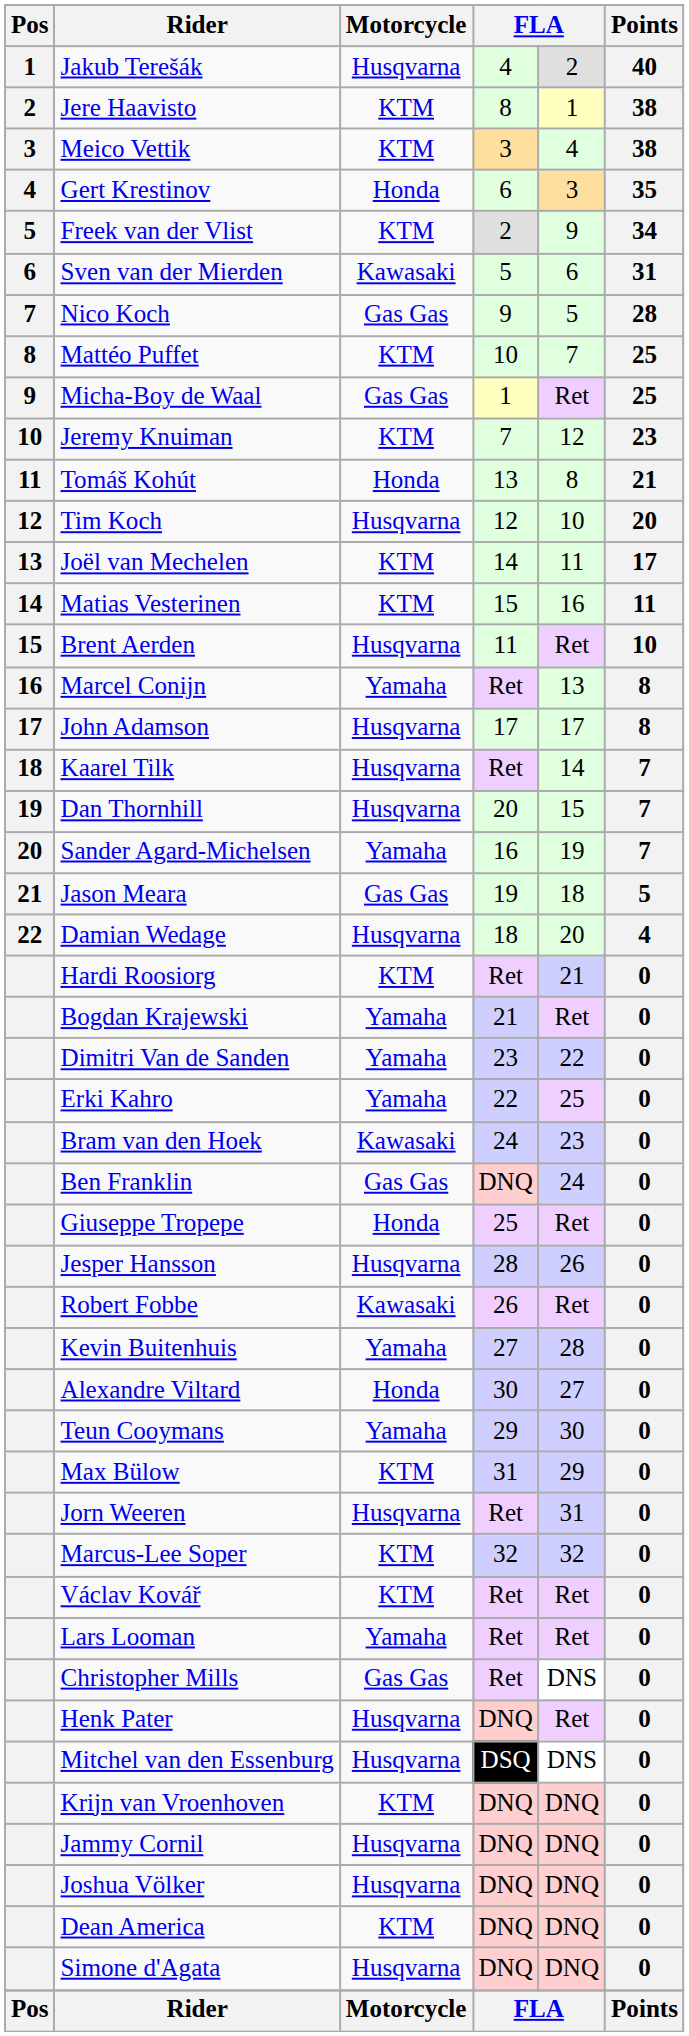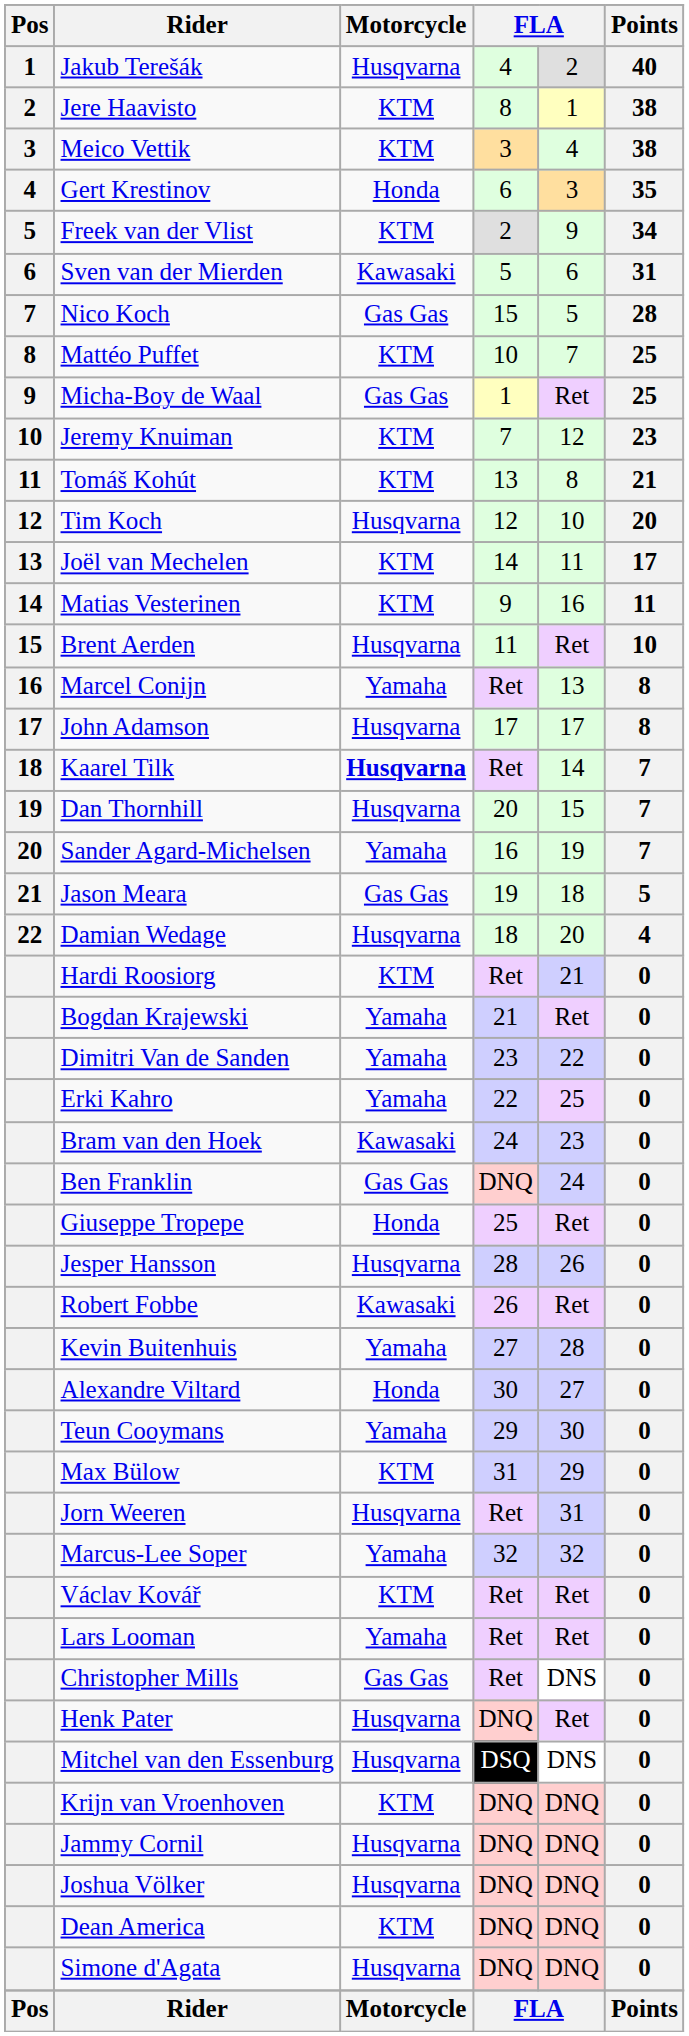 <table class="wikitable" style="font-size: 80%; text-align:center">
 <tr valign="top">
 <th valign="middle">Pos</th>
 <th valign="middle">Rider</th>
 <th valign="middle">Motorcycle</th>
 <th colspan=2><a href='#'>FLA</a><br></th>
 <th valign="middle">Points</th>
 </tr>
 <tr>
 <th>1</th>
 <td align=left> <a href='#'>Jakub Terešák</a></td>
 <td><a href='#'>Husqvarna</a></td>
 <td style="background:#dfffdf;">4</td>
 <td style="background:#dfdfdf;">2</td>
 <th>40</th>
 </tr>
 <tr>
 <th>2</th>
 <td align=left> <a href='#'>Jere Haavisto</a></td>
 <td><a href='#'>KTM</a></td>
 <td style="background:#dfffdf;">8</td>
 <td style="background:#ffffbf;">1</td>
 <th>38</th>
 </tr>
 <tr>
 <th>3</th>
 <td align=left> <a href='#'>Meico Vettik</a></td>
 <td><a href='#'>KTM</a></td>
 <td style="background:#ffdf9f;">3</td>
 <td style="background:#dfffdf;">4</td>
 <th>38</th>
 </tr>
 <tr>
 <th>4</th>
 <td align=left> <a href='#'>Gert Krestinov</a></td>
 <td><a href='#'>Honda</a></td>
 <td style="background:#dfffdf;">6</td>
 <td style="background:#ffdf9f;">3</td>
 <th>35</th>
 </tr>
 <tr>
 <th>5</th>
 <td align=left> <a href='#'>Freek van der Vlist</a></td>
 <td><a href='#'>KTM</a></td>
 <td style="background:#dfdfdf;">2</td>
 <td style="background:#dfffdf;">9</td>
 <th>34</th>
 </tr>
 <tr>
 <th>6</th>
 <td align=left> <a href='#'>Sven van der Mierden</a></td>
 <td><a href='#'>Kawasaki</a></td>
 <td style="background:#dfffdf;">5</td>
 <td style="background:#dfffdf;">6</td>
 <th>31</th>
 </tr>
 <tr>
 <th>7</th>
 <td align=left> <a href='#'>Nico Koch</a></td>
 <td><a href='#'>Gas Gas</a></td>
-<td style="background:#dfffdf;">9</td>
+<td style="background:#dfffdf;">15</td>
 <td style="background:#dfffdf;">5</td>
 <th>28</th>
 </tr>
 <tr>
 <th>8</th>
 <td align=left> <a href='#'>Mattéo Puffet</a></td>
 <td><a href='#'>KTM</a></td>
 <td style="background:#dfffdf;">10</td>
 <td style="background:#dfffdf;">7</td>
 <th>25</th>
 </tr>
 <tr>
 <th>9</th>
 <td align=left> <a href='#'>Micha-Boy de Waal</a></td>
 <td><a href='#'>Gas Gas</a></td>
 <td style="background:#ffffbf;">1</td>
 <td style="background:#efcfff;">Ret</td>
 <th>25</th>
 </tr>
 <tr>
 <th>10</th>
 <td align=left> <a href='#'>Jeremy Knuiman</a></td>
 <td><a href='#'>KTM</a></td>
 <td style="background:#dfffdf;">7</td>
 <td style="background:#dfffdf;">12</td>
 <th>23</th>
 </tr>
 <tr>
 <th>11</th>
 <td align=left> <a href='#'>Tomáš Kohút</a></td>
-<td><a href='#'>Honda</a></td>
+<td><a href='#'>KTM</a></td>
 <td style="background:#dfffdf;">13</td>
 <td style="background:#dfffdf;">8</td>
 <th>21</th>
 </tr>
 <tr>
 <th>12</th>
 <td align=left> <a href='#'>Tim Koch</a></td>
 <td><a href='#'>Husqvarna</a></td>
 <td style="background:#dfffdf;">12</td>
 <td style="background:#dfffdf;">10</td>
 <th>20</th>
 </tr>
 <tr>
 <th>13</th>
 <td align=left> <a href='#'>Joël van Mechelen</a></td>
 <td><a href='#'>KTM</a></td>
 <td style="background:#dfffdf;">14</td>
 <td style="background:#dfffdf;">11</td>
 <th>17</th>
 </tr>
 <tr>
 <th>14</th>
 <td align=left> <a href='#'>Matias Vesterinen</a></td>
 <td><a href='#'>KTM</a></td>
-<td style="background:#dfffdf;">15</td>
+<td style="background:#dfffdf;">9</td>
 <td style="background:#dfffdf;">16</td>
 <th>11</th>
 </tr>
 <tr>
 <th>15</th>
 <td align=left> <a href='#'>Brent Aerden</a></td>
 <td><a href='#'>Husqvarna</a></td>
 <td style="background:#dfffdf;">11</td>
 <td style="background:#efcfff;">Ret</td>
 <th>10</th>
 </tr>
 <tr>
 <th>16</th>
 <td align=left> <a href='#'>Marcel Conijn</a></td>
 <td><a href='#'>Yamaha</a></td>
 <td style="background:#efcfff;">Ret</td>
 <td style="background:#dfffdf;">13</td>
 <th>8</th>
 </tr>
 <tr>
 <th>17</th>
 <td align=left> <a href='#'>John Adamson</a></td>
 <td><a href='#'>Husqvarna</a></td>
 <td style="background:#dfffdf;">17</td>
 <td style="background:#dfffdf;">17</td>
 <th>8</th>
 </tr>
 <tr>
 <th>18</th>
 <td align=left> <a href='#'>Kaarel Tilk</a></td>
-<td><a href='#'>Husqvarna</a></td>
+<td><strong><a href='#'>Husqvarna</a></strong></td>
 <td style="background:#efcfff;">Ret</td>
 <td style="background:#dfffdf;">14</td>
 <th>7</th>
 </tr>
 <tr>
 <th>19</th>
 <td align=left> <a href='#'>Dan Thornhill</a></td>
 <td><a href='#'>Husqvarna</a></td>
 <td style="background:#dfffdf;">20</td>
 <td style="background:#dfffdf;">15</td>
 <th>7</th>
 </tr>
 <tr>
 <th>20</th>
 <td align=left> <a href='#'>Sander Agard-Michelsen</a></td>
 <td><a href='#'>Yamaha</a></td>
 <td style="background:#dfffdf;">16</td>
 <td style="background:#dfffdf;">19</td>
 <th>7</th>
 </tr>
 <tr>
 <th>21</th>
 <td align=left> <a href='#'>Jason Meara</a></td>
 <td><a href='#'>Gas Gas</a></td>
 <td style="background:#dfffdf;">19</td>
 <td style="background:#dfffdf;">18</td>
 <th>5</th>
 </tr>
 <tr>
 <th>22</th>
 <td align=left> <a href='#'>Damian Wedage</a></td>
 <td><a href='#'>Husqvarna</a></td>
 <td style="background:#dfffdf;">18</td>
 <td style="background:#dfffdf;">20</td>
 <th>4</th>
 </tr>
 <tr>
 <th></th>
 <td align=left> <a href='#'>Hardi Roosiorg</a></td>
 <td><a href='#'>KTM</a></td>
 <td style="background:#efcfff;">Ret</td>
 <td style="background:#cfcfff;">21</td>
 <th>0</th>
 </tr>
 <tr>
 <th></th>
 <td align=left> <a href='#'>Bogdan Krajewski</a></td>
 <td><a href='#'>Yamaha</a></td>
 <td style="background:#cfcfff;">21</td>
 <td style="background:#efcfff;">Ret</td>
 <th>0</th>
 </tr>
 <tr>
 <th></th>
 <td align=left> <a href='#'>Dimitri Van de Sanden</a></td>
 <td><a href='#'>Yamaha</a></td>
 <td style="background:#cfcfff;">23</td>
 <td style="background:#cfcfff;">22</td>
 <th>0</th>
 </tr>
 <tr>
 <th></th>
 <td align=left> <a href='#'>Erki Kahro</a></td>
 <td><a href='#'>Yamaha</a></td>
 <td style="background:#cfcfff;">22</td>
 <td style="background:#efcfff;">25</td>
 <th>0</th>
 </tr>
 <tr>
 <th></th>
 <td align=left> <a href='#'>Bram van den Hoek</a></td>
 <td><a href='#'>Kawasaki</a></td>
 <td style="background:#cfcfff;">24</td>
 <td style="background:#cfcfff;">23</td>
 <th>0</th>
 </tr>
 <tr>
 <th></th>
 <td align=left> <a href='#'>Ben Franklin</a></td>
 <td><a href='#'>Gas Gas</a></td>
 <td style="background:#ffcfcf;">DNQ</td>
 <td style="background:#cfcfff;">24</td>
 <th>0</th>
 </tr>
 <tr>
 <th></th>
 <td align=left> <a href='#'>Giuseppe Tropepe</a></td>
 <td><a href='#'>Honda</a></td>
 <td style="background:#efcfff;">25</td>
 <td style="background:#efcfff;">Ret</td>
 <th>0</th>
 </tr>
 <tr>
 <th></th>
 <td align=left> <a href='#'>Jesper Hansson</a></td>
 <td><a href='#'>Husqvarna</a></td>
 <td style="background:#cfcfff;">28</td>
 <td style="background:#cfcfff;">26</td>
 <th>0</th>
 </tr>
 <tr>
 <th></th>
 <td align=left> <a href='#'>Robert Fobbe</a></td>
 <td><a href='#'>Kawasaki</a></td>
 <td style="background:#efcfff;">26</td>
 <td style="background:#efcfff;">Ret</td>
 <th>0</th>
 </tr>
 <tr>
 <th></th>
 <td align=left> <a href='#'>Kevin Buitenhuis</a></td>
 <td><a href='#'>Yamaha</a></td>
 <td style="background:#cfcfff;">27</td>
 <td style="background:#cfcfff;">28</td>
 <th>0</th>
 </tr>
 <tr>
 <th></th>
 <td align=left> <a href='#'>Alexandre Viltard</a></td>
 <td><a href='#'>Honda</a></td>
 <td style="background:#cfcfff;">30</td>
 <td style="background:#cfcfff;">27</td>
 <th>0</th>
 </tr>
 <tr>
 <th></th>
 <td align=left> <a href='#'>Teun Cooymans</a></td>
 <td><a href='#'>Yamaha</a></td>
 <td style="background:#cfcfff;">29</td>
 <td style="background:#cfcfff;">30</td>
 <th>0</th>
 </tr>
 <tr>
 <th></th>
 <td align=left> <a href='#'>Max Bülow</a></td>
 <td><a href='#'>KTM</a></td>
 <td style="background:#cfcfff;">31</td>
 <td style="background:#cfcfff;">29</td>
 <th>0</th>
 </tr>
 <tr>
 <th></th>
 <td align=left> <a href='#'>Jorn Weeren</a></td>
 <td><a href='#'>Husqvarna</a></td>
 <td style="background:#efcfff;">Ret</td>
 <td style="background:#cfcfff;">31</td>
 <th>0</th>
 </tr>
 <tr>
 <th></th>
 <td align=left> <a href='#'>Marcus-Lee Soper</a></td>
-<td><a href='#'>KTM</a></td>
+<td><a href='#'>Yamaha</a></td>
 <td style="background:#cfcfff;">32</td>
 <td style="background:#cfcfff;">32</td>
 <th>0</th>
 </tr>
 <tr>
 <th></th>
 <td align=left> <a href='#'>Václav Kovář</a></td>
 <td><a href='#'>KTM</a></td>
 <td style="background:#efcfff;">Ret</td>
 <td style="background:#efcfff;">Ret</td>
 <th>0</th>
 </tr>
 <tr>
 <th></th>
 <td align=left> <a href='#'>Lars Looman</a></td>
 <td><a href='#'>Yamaha</a></td>
 <td style="background:#efcfff;">Ret</td>
 <td style="background:#efcfff;">Ret</td>
 <th>0</th>
 </tr>
 <tr>
 <th></th>
 <td align=left> <a href='#'>Christopher Mills</a></td>
 <td><a href='#'>Gas Gas</a></td>
 <td style="background:#efcfff;">Ret</td>
 <td style="background:#ffffff;">DNS</td>
 <th>0</th>
 </tr>
 <tr>
 <th></th>
 <td align=left> <a href='#'>Henk Pater</a></td>
 <td><a href='#'>Husqvarna</a></td>
 <td style="background:#ffcfcf;">DNQ</td>
 <td style="background:#efcfff;">Ret</td>
 <th>0</th>
 </tr>
 <tr>
 <th></th>
 <td align=left> <a href='#'>Mitchel van den Essenburg</a></td>
 <td><a href='#'>Husqvarna</a></td>
 <td style="background-color:#000000;color:white">DSQ</td>
 <td style="background:#ffffff;">DNS</td>
 <th>0</th>
 </tr>
 <tr>
 <th></th>
 <td align=left> <a href='#'>Krijn van Vroenhoven</a></td>
 <td><a href='#'>KTM</a></td>
 <td style="background:#ffcfcf;">DNQ</td>
 <td style="background:#ffcfcf;">DNQ</td>
 <th>0</th>
 </tr>
 <tr>
 <th></th>
 <td align=left> <a href='#'>Jammy Cornil</a></td>
 <td><a href='#'>Husqvarna</a></td>
 <td style="background:#ffcfcf;">DNQ</td>
 <td style="background:#ffcfcf;">DNQ</td>
 <th>0</th>
 </tr>
 <tr>
 <th></th>
 <td align=left> <a href='#'>Joshua Völker</a></td>
 <td><a href='#'>Husqvarna</a></td>
 <td style="background:#ffcfcf;">DNQ</td>
 <td style="background:#ffcfcf;">DNQ</td>
 <th>0</th>
 </tr>
 <tr>
 <th></th>
 <td align=left> <a href='#'>Dean America</a></td>
 <td><a href='#'>KTM</a></td>
 <td style="background:#ffcfcf;">DNQ</td>
 <td style="background:#ffcfcf;">DNQ</td>
 <th>0</th>
 </tr>
 <tr>
 <th></th>
 <td align=left> <a href='#'>Simone d'Agata</a></td>
 <td><a href='#'>Husqvarna</a></td>
 <td style="background:#ffcfcf;">DNQ</td>
 <td style="background:#ffcfcf;">DNQ</td>
 <th>0</th>
 </tr>
 <tr>
 </tr>
 <tr valign="top">
 <th valign="middle">Pos</th>
 <th valign="middle">Rider</th>
 <th valign="middle">Motorcycle</th>
 <th colspan=2><a href='#'>FLA</a><br></th>
 <th valign="middle">Points</th>
 </tr>
 </table>
